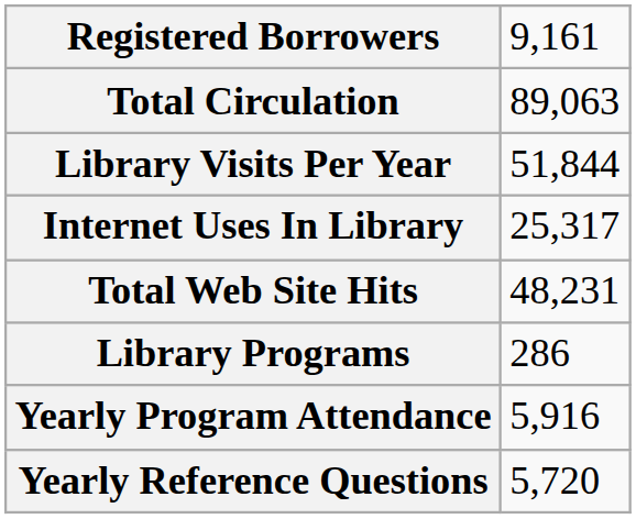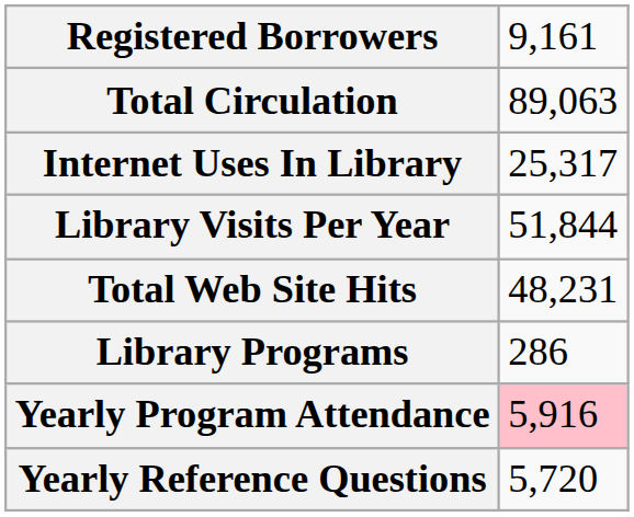 <table class="wikitable" border="1">
 <tr>
 <th>Registered Borrowers</th>
 <td>9,161</td>
 </tr>
 <tr>
 <th>Total Circulation</th>
 <td>89,063</td>
 </tr>
 <tr>
+<th>Internet Uses In Library</th>
+<td>25,317</td>
+</tr>
+<tr>
 <th>Library Visits Per Year</th>
 <td>51,844</td>
-</tr>
-<tr>
-<th>Internet Uses In Library</th>
-<td>25,317</td>
 </tr>
 <tr>
 <th>Total Web Site Hits</th>
 <td>48,231</td>
 </tr>
 <tr>
 <th>Library Programs</th>
 <td>286</td>
 </tr>
 <tr>
 <th>Yearly Program Attendance</th>
-<td>5,916</td>
+<td style="background: pink;">5,916</td>
 </tr>
 <tr>
 <th>Yearly Reference Questions</th>
 <td>5,720</td>
 </tr>
 </table>
